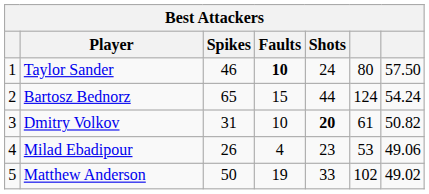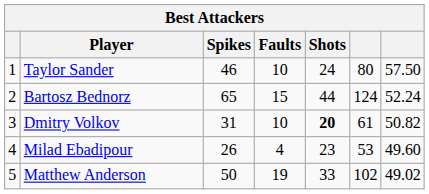 <table class="wikitable sortable" style=font-size:90%>
 <tr>
 <th colspan=7>Best Attackers</th>
 </tr>
 <tr>
 <th></th>
 <th width=158>Player</th>
 <th width=20>Spikes</th>
 <th width=20>Faults</th>
 <th width=20>Shots</th>
 <th width=20></th>
 <th width=20></th>
 </tr>
 <tr>
 <td>1</td>
 <td> <a href='#'>Taylor Sander</a></td>
 <td align=center>46</td>
-<td align=center><strong>10</strong></td>
+<td align=center>10</td>
 <td align=center>24</td>
 <td align=center>80</td>
 <td align=center>57.50</td>
 </tr>
 <tr>
 <td>2</td>
 <td> <a href='#'>Bartosz Bednorz</a></td>
 <td align=center>65</td>
 <td align=center>15</td>
 <td align=center>44</td>
 <td align=center>124</td>
-<td align=center>54.24</td>
+<td align=center>52.24</td>
 </tr>
 <tr>
 <td>3</td>
 <td> <a href='#'>Dmitry Volkov</a></td>
 <td align=center>31</td>
 <td align=center>10</td>
 <td align=center><strong>20</strong></td>
 <td align=center>61</td>
 <td align=center>50.82</td>
 </tr>
 <tr>
 <td>4</td>
 <td> <a href='#'>Milad Ebadipour</a></td>
 <td align=center>26</td>
 <td align=center>4</td>
 <td align=center>23</td>
 <td align=center>53</td>
-<td align=center>49.06</td>
+<td align=center>49.60</td>
 </tr>
 <tr>
 <td>5</td>
 <td> <a href='#'>Matthew Anderson</a></td>
 <td align=center>50</td>
 <td align=center>19</td>
 <td align=center>33</td>
 <td align=center>102</td>
 <td align=center>49.02</td>
 </tr>
 </table>
